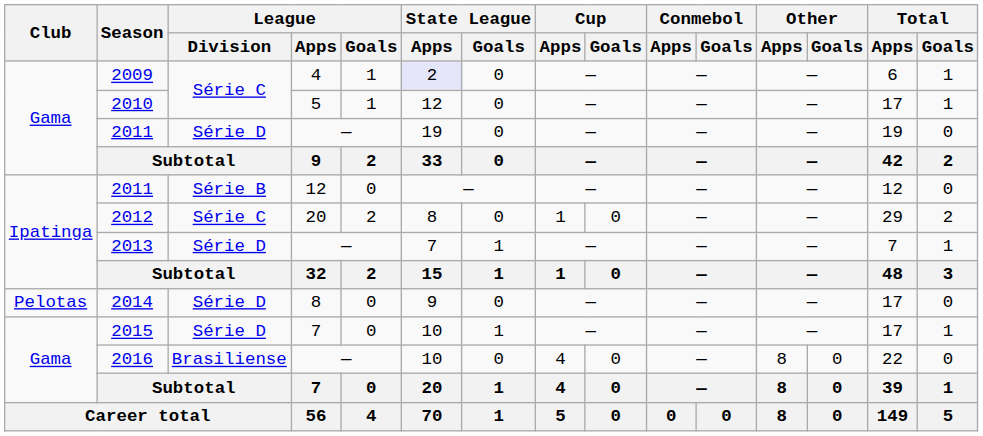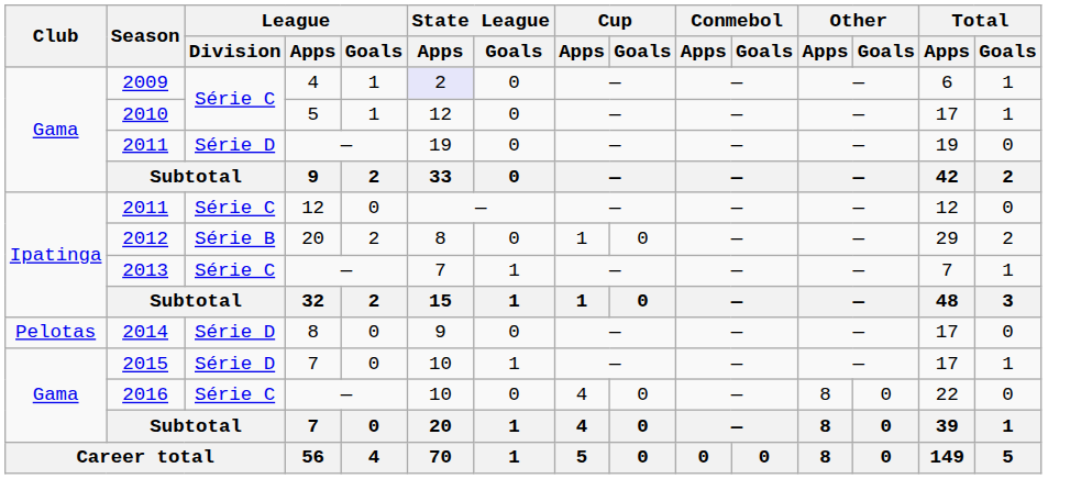 <table class="wikitable" style="text-align: center;">
 <tr>
 <th rowspan="2">Club</th>
 <th rowspan="2">Season</th>
 <th colspan="3">League</th>
 <th colspan="2">State League</th>
 <th colspan="2">Cup</th>
 <th colspan="2">Conmebol</th>
 <th colspan="2">Other</th>
 <th colspan="2">Total</th>
 </tr>
 <tr>
 <th>Division</th>
 <th>Apps</th>
 <th>Goals</th>
 <th>Apps</th>
 <th>Goals</th>
 <th>Apps</th>
 <th>Goals</th>
 <th>Apps</th>
 <th>Goals</th>
 <th>Apps</th>
 <th>Goals</th>
 <th>Apps</th>
 <th>Goals</th>
 </tr>
 <tr>
 <td rowspan=4 valign="center"><a href='#'>Gama</a></td>
 <td><a href='#'>2009</a></td>
 <td rowspan=2><a href='#'>Série C</a></td>
 <td>4</td>
 <td>1</td>
 <td style="background: lavender;">2</td>
 <td>0</td>
 <td colspan="2">—</td>
 <td colspan="2">—</td>
 <td colspan="2">—</td>
 <td>6</td>
 <td>1</td>
 </tr>
 <tr>
 <td><a href='#'>2010</a></td>
 <td>5</td>
 <td>1</td>
 <td>12</td>
 <td>0</td>
 <td colspan="2">—</td>
 <td colspan="2">—</td>
 <td colspan="2">—</td>
 <td>17</td>
 <td>1</td>
 </tr>
 <tr>
 <td><a href='#'>2011</a></td>
 <td><a href='#'>Série D</a></td>
 <td colspan="2">—</td>
 <td>19</td>
 <td>0</td>
 <td colspan="2">—</td>
 <td colspan="2">—</td>
 <td colspan="2">—</td>
 <td>19</td>
 <td>0</td>
 </tr>
 <tr>
 <th colspan="2">Subtotal</th>
 <th>9</th>
 <th>2</th>
 <th>33</th>
 <th>0</th>
 <th colspan="2">—</th>
 <th colspan="2">—</th>
 <th colspan="2">—</th>
 <th>42</th>
 <th>2</th>
 </tr>
 <tr>
 <td rowspan=4 valign="center"><a href='#'>Ipatinga</a></td>
 <td><a href='#'>2011</a></td>
-<td><a href='#'>Série B</a></td>
+<td><a href='#'>Série C</a></td>
 <td>12</td>
 <td>0</td>
 <td colspan="2">—</td>
 <td colspan="2">—</td>
 <td colspan="2">—</td>
 <td colspan="2">—</td>
 <td>12</td>
 <td>0</td>
 </tr>
 <tr>
 <td><a href='#'>2012</a></td>
-<td><a href='#'>Série C</a></td>
+<td><a href='#'>Série B</a></td>
 <td>20</td>
 <td>2</td>
 <td>8</td>
 <td>0</td>
 <td>1</td>
 <td>0</td>
 <td colspan="2">—</td>
 <td colspan="2">—</td>
 <td>29</td>
 <td>2</td>
 </tr>
 <tr>
 <td><a href='#'>2013</a></td>
-<td><a href='#'>Série D</a></td>
+<td><a href='#'>Série C</a></td>
 <td colspan="2">—</td>
 <td>7</td>
 <td>1</td>
 <td colspan="2">—</td>
 <td colspan="2">—</td>
 <td colspan="2">—</td>
 <td>7</td>
 <td>1</td>
 </tr>
 <tr>
 <th colspan="2">Subtotal</th>
 <th>32</th>
 <th>2</th>
 <th>15</th>
 <th>1</th>
 <th>1</th>
 <th>0</th>
 <th colspan="2">—</th>
 <th colspan="2">—</th>
 <th>48</th>
 <th>3</th>
 </tr>
 <tr>
 <td valign="center"><a href='#'>Pelotas</a></td>
 <td><a href='#'>2014</a></td>
 <td><a href='#'>Série D</a></td>
 <td>8</td>
 <td>0</td>
 <td>9</td>
 <td>0</td>
 <td colspan="2">—</td>
 <td colspan="2">—</td>
 <td colspan="2">—</td>
 <td>17</td>
 <td>0</td>
 </tr>
 <tr>
 <td rowspan=3 valign="center"><a href='#'>Gama</a></td>
 <td><a href='#'>2015</a></td>
 <td><a href='#'>Série D</a></td>
 <td>7</td>
 <td>0</td>
 <td>10</td>
 <td>1</td>
 <td colspan="2">—</td>
 <td colspan="2">—</td>
 <td colspan="2">—</td>
 <td>17</td>
 <td>1</td>
 </tr>
 <tr>
 <td><a href='#'>2016</a></td>
-<td><a href='#'>Brasiliense</a></td>
+<td><a href='#'>Série C</a></td>
 <td colspan="2">—</td>
 <td>10</td>
 <td>0</td>
 <td>4</td>
 <td>0</td>
 <td colspan="2">—</td>
 <td>8</td>
 <td>0</td>
 <td>22</td>
 <td>0</td>
 </tr>
 <tr>
 <th colspan="2">Subtotal</th>
 <th>7</th>
 <th>0</th>
 <th>20</th>
 <th>1</th>
 <th>4</th>
 <th>0</th>
 <th colspan="2">—</th>
 <th>8</th>
 <th>0</th>
 <th>39</th>
 <th>1</th>
 </tr>
 <tr>
 <th colspan="3"><strong>Career total</strong></th>
 <th>56</th>
 <th>4</th>
 <th>70</th>
 <th>1</th>
 <th>5</th>
 <th>0</th>
 <th>0</th>
 <th>0</th>
 <th>8</th>
 <th>0</th>
 <th>149</th>
 <th>5</th>
 </tr>
 </table>
